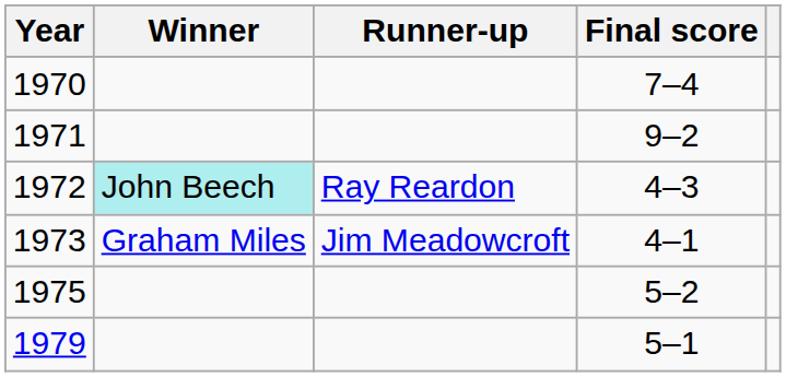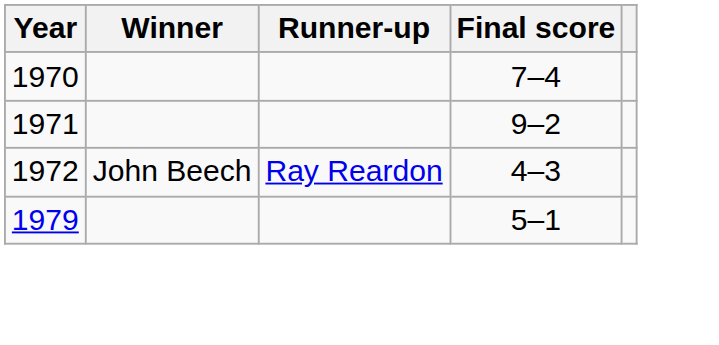 <table class="wikitable">
 <tr>
 <th scope="col">Year</th>
 <th scope="col">Winner</th>
 <th scope="col">Runner-up</th>
 <th scope="col">Final score</th>
 <th scope="col"></th>
 </tr>
 <tr>
 <td>1970</td>
 <td></td>
 <td></td>
 <td style="text-align: center">7–4</td>
 <td></td>
 </tr>
 <tr>
 <td>1971</td>
 <td></td>
 <td></td>
 <td style="text-align: center">9–2</td>
 <td></td>
 </tr>
 <tr>
 <td>1972</td>
-<td style="background: paleturquoise;"> John Beech</td>
+<td> John Beech</td>
 <td> <a href='#'>Ray Reardon</a></td>
 <td align="center">4–3</td>
-<td></td>
-</tr>
-<tr>
-<td>1973</td>
-<td> <a href='#'>Graham Miles</a></td>
-<td> <a href='#'>Jim Meadowcroft</a></td>
-<td align="center">4–1</td>
-<td></td>
-</tr>
-<tr>
-<td>1975</td>
-<td></td>
-<td></td>
-<td style="text-align: center">5–2</td>
 <td></td>
 </tr>
 <tr>
 <td><a href='#'>1979</a></td>
 <td></td>
 <td></td>
 <td style="text-align: center">5–1</td>
 <td></td>
 </tr>
 </table>
